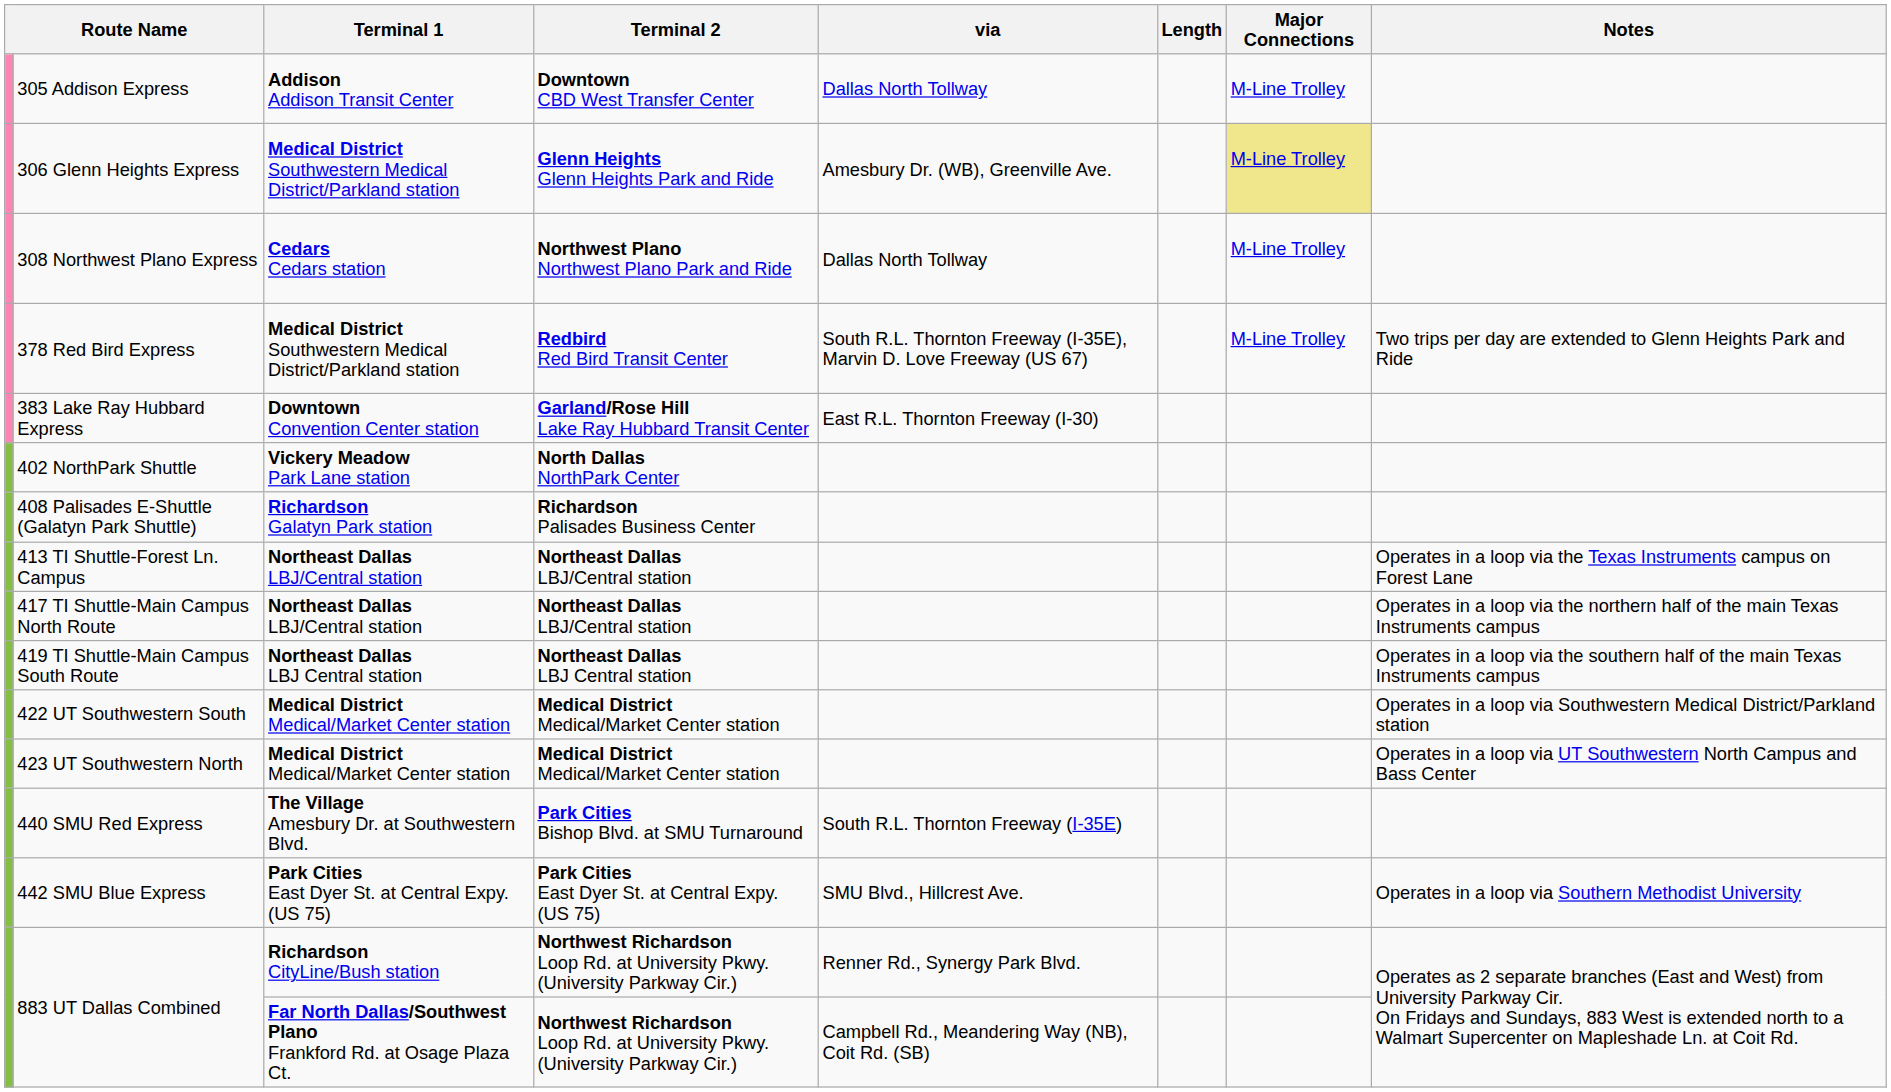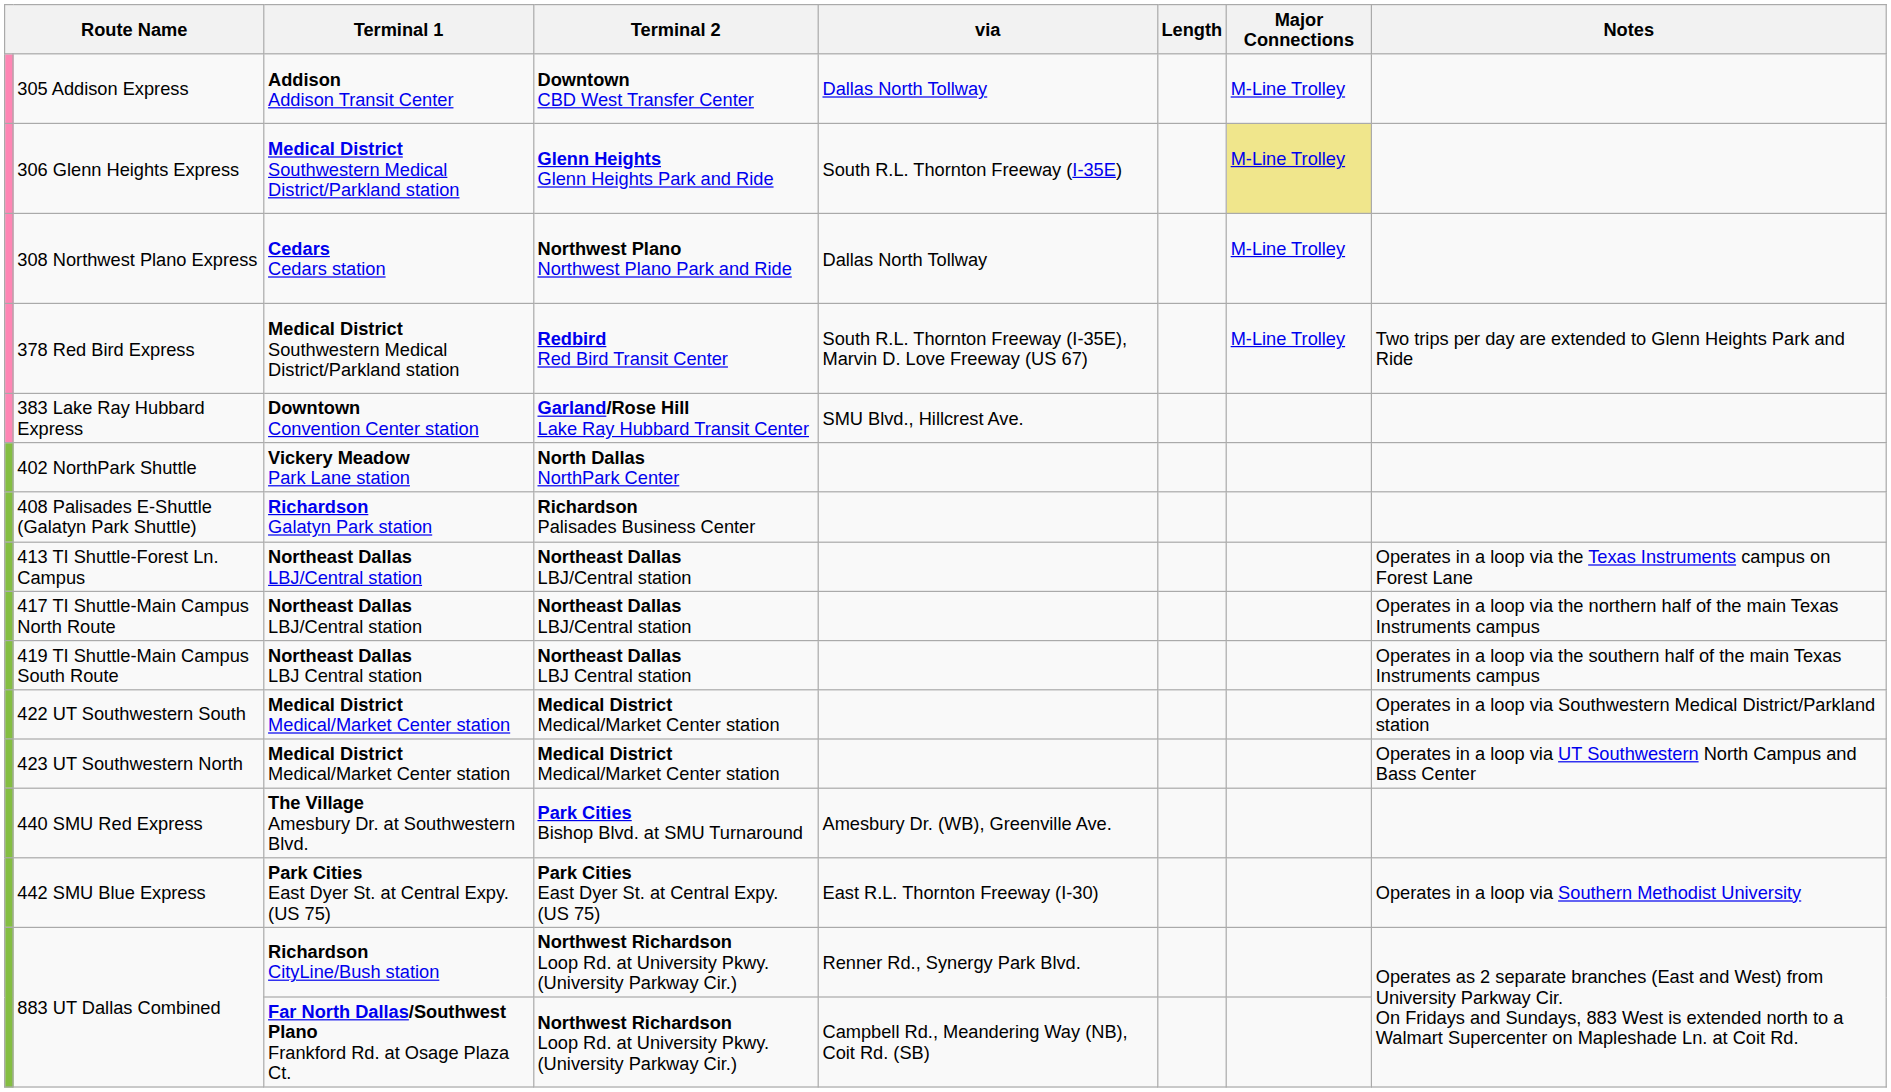 <table class="wikitable sortable sticky-header" style="font-size:95%; vertical-align:top">
 <tr>
 <th colspan=2>Route Name</th>
 <th>Terminal 1</th>
 <th>Terminal 2</th>
 <th>via</th>
 <th>Length</th>
 <th>Major Connections</th>
 <th>Notes</th>
 </tr>
 <tr>
 <td style=background:#ff86b4></td>
 <td>305 Addison Express</td>
 <td><strong>Addison</strong><br><a href='#'>Addison Transit Center</a></td>
 <td><strong>Downtown</strong><br><a href='#'>CBD West Transfer Center</a></td>
 <td><a href='#'>Dallas North Tollway</a></td>
 <td></td>
 <td><br> <a href='#'>M-Line Trolley</a><br><br></td>
 <td></td>
 </tr>
 <tr>
 <td style=background:#ff86b4></td>
 <td>306 Glenn Heights Express</td>
 <td><strong><a href='#'>Medical District</a></strong><br><a href='#'>Southwestern Medical District/Parkland station</a></td>
 <td><strong><a href='#'>Glenn Heights</a></strong><br><a href='#'>Glenn Heights Park and Ride</a></td>
-<td>Amesbury Dr. (WB), Greenville Ave.</td>
+<td>South R.L. Thornton Freeway (<a href='#'>I-35E</a>)</td>
 <td></td>
 <td style="background: khaki;"><br> <a href='#'>M-Line Trolley</a><br><br><br></td>
 <td></td>
 </tr>
 <tr>
 <td style=background:#ff86b4></td>
 <td>308 Northwest Plano Express</td>
 <td><strong><a href='#'>Cedars</a></strong><br><a href='#'>Cedars station</a></td>
 <td><strong>Northwest Plano</strong><br><a href='#'>Northwest Plano Park and Ride</a></td>
 <td>Dallas North Tollway</td>
 <td></td>
 <td><br> <a href='#'>M-Line Trolley</a><br><br><br></td>
 <td></td>
 </tr>
 <tr>
 <td style=background:#ff86b4></td>
 <td>378 Red Bird Express</td>
 <td><strong>Medical District</strong><br>Southwestern Medical District/Parkland station</td>
 <td><strong><a href='#'>Redbird</a></strong><br><a href='#'>Red Bird Transit Center</a></td>
 <td>South R.L. Thornton Freeway (I-35E), Marvin D. Love Freeway (US 67)</td>
 <td></td>
 <td><br> <a href='#'>M-Line Trolley</a><br><br><br></td>
 <td>Two trips per day are extended to Glenn Heights Park and Ride</td>
 </tr>
 <tr>
 <td style=background:#ff86b4></td>
 <td>383 Lake Ray Hubbard Express</td>
 <td><strong>Downtown</strong><br><a href='#'>Convention Center station</a></td>
 <td><strong><a href='#'>Garland</a>/Rose Hill</strong><br><a href='#'>Lake Ray Hubbard Transit Center</a></td>
-<td>East R.L. Thornton Freeway (I-30)</td>
+<td>SMU Blvd., Hillcrest Ave.</td>
 <td></td>
 <td><br></td>
 <td></td>
 </tr>
 <tr>
 <td style=background:#84be42></td>
 <td>402 NorthPark Shuttle</td>
 <td><strong>Vickery Meadow</strong><br><a href='#'>Park Lane station</a></td>
 <td><strong>North Dallas</strong><br><a href='#'>NorthPark Center</a></td>
 <td></td>
 <td></td>
 <td><br></td>
 <td></td>
 </tr>
 <tr>
 <td style=background:#84be42></td>
 <td>408 Palisades E-Shuttle (Galatyn Park Shuttle)</td>
 <td><strong><a href='#'>Richardson</a></strong><br><a href='#'>Galatyn Park station</a></td>
 <td><strong>Richardson</strong><br>Palisades Business Center</td>
 <td></td>
 <td></td>
 <td><br></td>
 <td></td>
 </tr>
 <tr>
 <td style=background:#84be42></td>
 <td>413 TI Shuttle-Forest Ln. Campus</td>
 <td><strong>Northeast Dallas</strong><br><a href='#'>LBJ/Central station</a></td>
 <td><strong>Northeast Dallas</strong><br>LBJ/Central station</td>
 <td></td>
 <td></td>
 <td><br></td>
 <td>Operates in a loop via the <a href='#'>Texas Instruments</a> campus on Forest Lane</td>
 </tr>
 <tr>
 <td style=background:#84be42></td>
 <td>417 TI Shuttle-Main Campus North Route</td>
 <td><strong>Northeast Dallas</strong><br>LBJ/Central station</td>
 <td><strong>Northeast Dallas</strong><br>LBJ/Central station</td>
 <td></td>
 <td></td>
 <td><br></td>
 <td>Operates in a loop via the northern half of the main Texas Instruments campus</td>
 </tr>
 <tr>
 <td style=background:#84be42></td>
 <td>419 TI Shuttle-Main Campus South Route</td>
 <td><strong>Northeast Dallas</strong><br>LBJ Central station</td>
 <td><strong>Northeast Dallas</strong><br>LBJ Central station</td>
 <td></td>
 <td></td>
 <td><br></td>
 <td>Operates in a loop via the southern half of the main Texas Instruments campus</td>
 </tr>
 <tr>
 <td style=background:#84be42></td>
 <td>422 UT Southwestern South</td>
 <td><strong>Medical District</strong><br><a href='#'>Medical/Market Center station</a></td>
 <td><strong>Medical District</strong><br>Medical/Market Center station</td>
 <td></td>
 <td></td>
 <td><br></td>
 <td>Operates in a loop via Southwestern Medical District/Parkland station</td>
 </tr>
 <tr>
 <td style=background:#84be42></td>
 <td>423 UT Southwestern North</td>
 <td><strong>Medical District</strong><br>Medical/Market Center station</td>
 <td><strong>Medical District</strong><br>Medical/Market Center station</td>
 <td></td>
 <td></td>
 <td><br></td>
 <td>Operates in a loop via <a href='#'>UT Southwestern</a> North Campus and Bass Center</td>
 </tr>
 <tr>
 <td style=background:#84be42></td>
 <td>440 SMU Red Express</td>
 <td><strong>The Village</strong><br>Amesbury Dr. at Southwestern Blvd.</td>
 <td><strong><a href='#'>Park Cities</a></strong><br>Bishop Blvd. at SMU Turnaround</td>
-<td>South R.L. Thornton Freeway (<a href='#'>I-35E</a>)</td>
+<td>Amesbury Dr. (WB), Greenville Ave.</td>
 <td></td>
 <td><br><br></td>
 <td></td>
 </tr>
 <tr>
 <td style=background:#84be42></td>
 <td>442 SMU Blue Express</td>
 <td><strong>Park Cities</strong><br>East Dyer St. at Central Expy. (US 75)</td>
 <td><strong>Park Cities</strong><br>East Dyer St. at Central Expy. (US 75)</td>
-<td>SMU Blvd., Hillcrest Ave.</td>
+<td>East R.L. Thornton Freeway (I-30)</td>
 <td></td>
 <td></td>
 <td>Operates in a loop via <a href='#'>Southern Methodist University</a></td>
 </tr>
 <tr>
 <td style=background:#84be42 rowspan=2></td>
 <td rowspan=2>883 UT Dallas Combined</td>
 <td><strong>Richardson</strong><br><a href='#'>CityLine/Bush station</a></td>
 <td><strong>Northwest Richardson</strong><br>Loop Rd. at University Pkwy. (University Parkway Cir.)</td>
 <td>Renner Rd., Synergy Park Blvd.</td>
 <td></td>
 <td><br></td>
 <td rowspan="2">Operates as 2 separate branches (East and West) from University Parkway Cir.<br>On Fridays and Sundays, 883 West is extended north to a Walmart Supercenter on Mapleshade Ln. at Coit Rd.</td>
 </tr>
 <tr>
 <td><strong><a href='#'>Far North Dallas</a>/Southwest Plano</strong><br>Frankford Rd. at Osage Plaza Ct.</td>
 <td><strong>Northwest Richardson</strong><br>Loop Rd. at University Pkwy. (University Parkway Cir.)</td>
 <td>Campbell Rd., Meandering Way (NB), Coit Rd. (SB)</td>
 <td></td>
 <td></td>
 </tr>
 </table>
